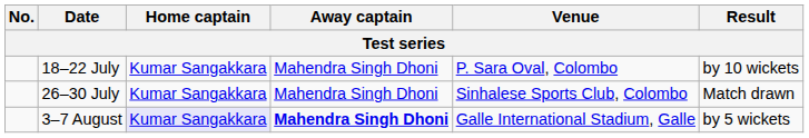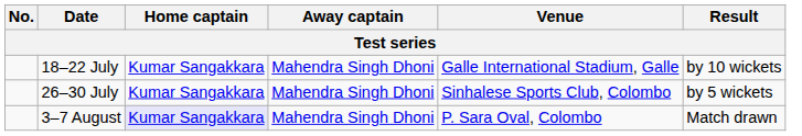 <table class="wikitable">
 <tr>
 <th>No.</th>
 <th>Date</th>
 <th>Home captain</th>
 <th>Away captain</th>
 <th>Venue</th>
 <th>Result</th>
 </tr>
 <tr>
 <th colspan="9">Test series</th>
 </tr>
 <tr>
 <td></td>
 <td>18–22 July</td>
 <td><a href='#'>Kumar Sangakkara</a></td>
 <td><a href='#'>Mahendra Singh Dhoni</a></td>
-<td><a href='#'>P. Sara Oval</a>, <a href='#'>Colombo</a></td>
+<td><a href='#'>Galle International Stadium</a>, <a href='#'>Galle</a></td>
 <td> by 10 wickets</td>
 </tr>
 <tr>
 <td></td>
 <td>26–30 July</td>
 <td><a href='#'>Kumar Sangakkara</a></td>
 <td><a href='#'>Mahendra Singh Dhoni</a></td>
 <td><a href='#'>Sinhalese Sports Club</a>, <a href='#'>Colombo</a></td>
-<td>Match drawn</td>
+<td> by 5 wickets</td>
 </tr>
 <tr>
 <td></td>
 <td>3–7 August</td>
 <td style="background: lavender;"><a href='#'>Kumar Sangakkara</a></td>
-<td><strong><a href='#'>Mahendra Singh Dhoni</a></strong></td>
-<td><a href='#'>Galle International Stadium</a>, <a href='#'>Galle</a></td>
-<td> by 5 wickets</td>
+<td><a href='#'>Mahendra Singh Dhoni</a></td>
+<td><a href='#'>P. Sara Oval</a>, <a href='#'>Colombo</a></td>
+<td>Match drawn</td>
 </tr>
 </table>
